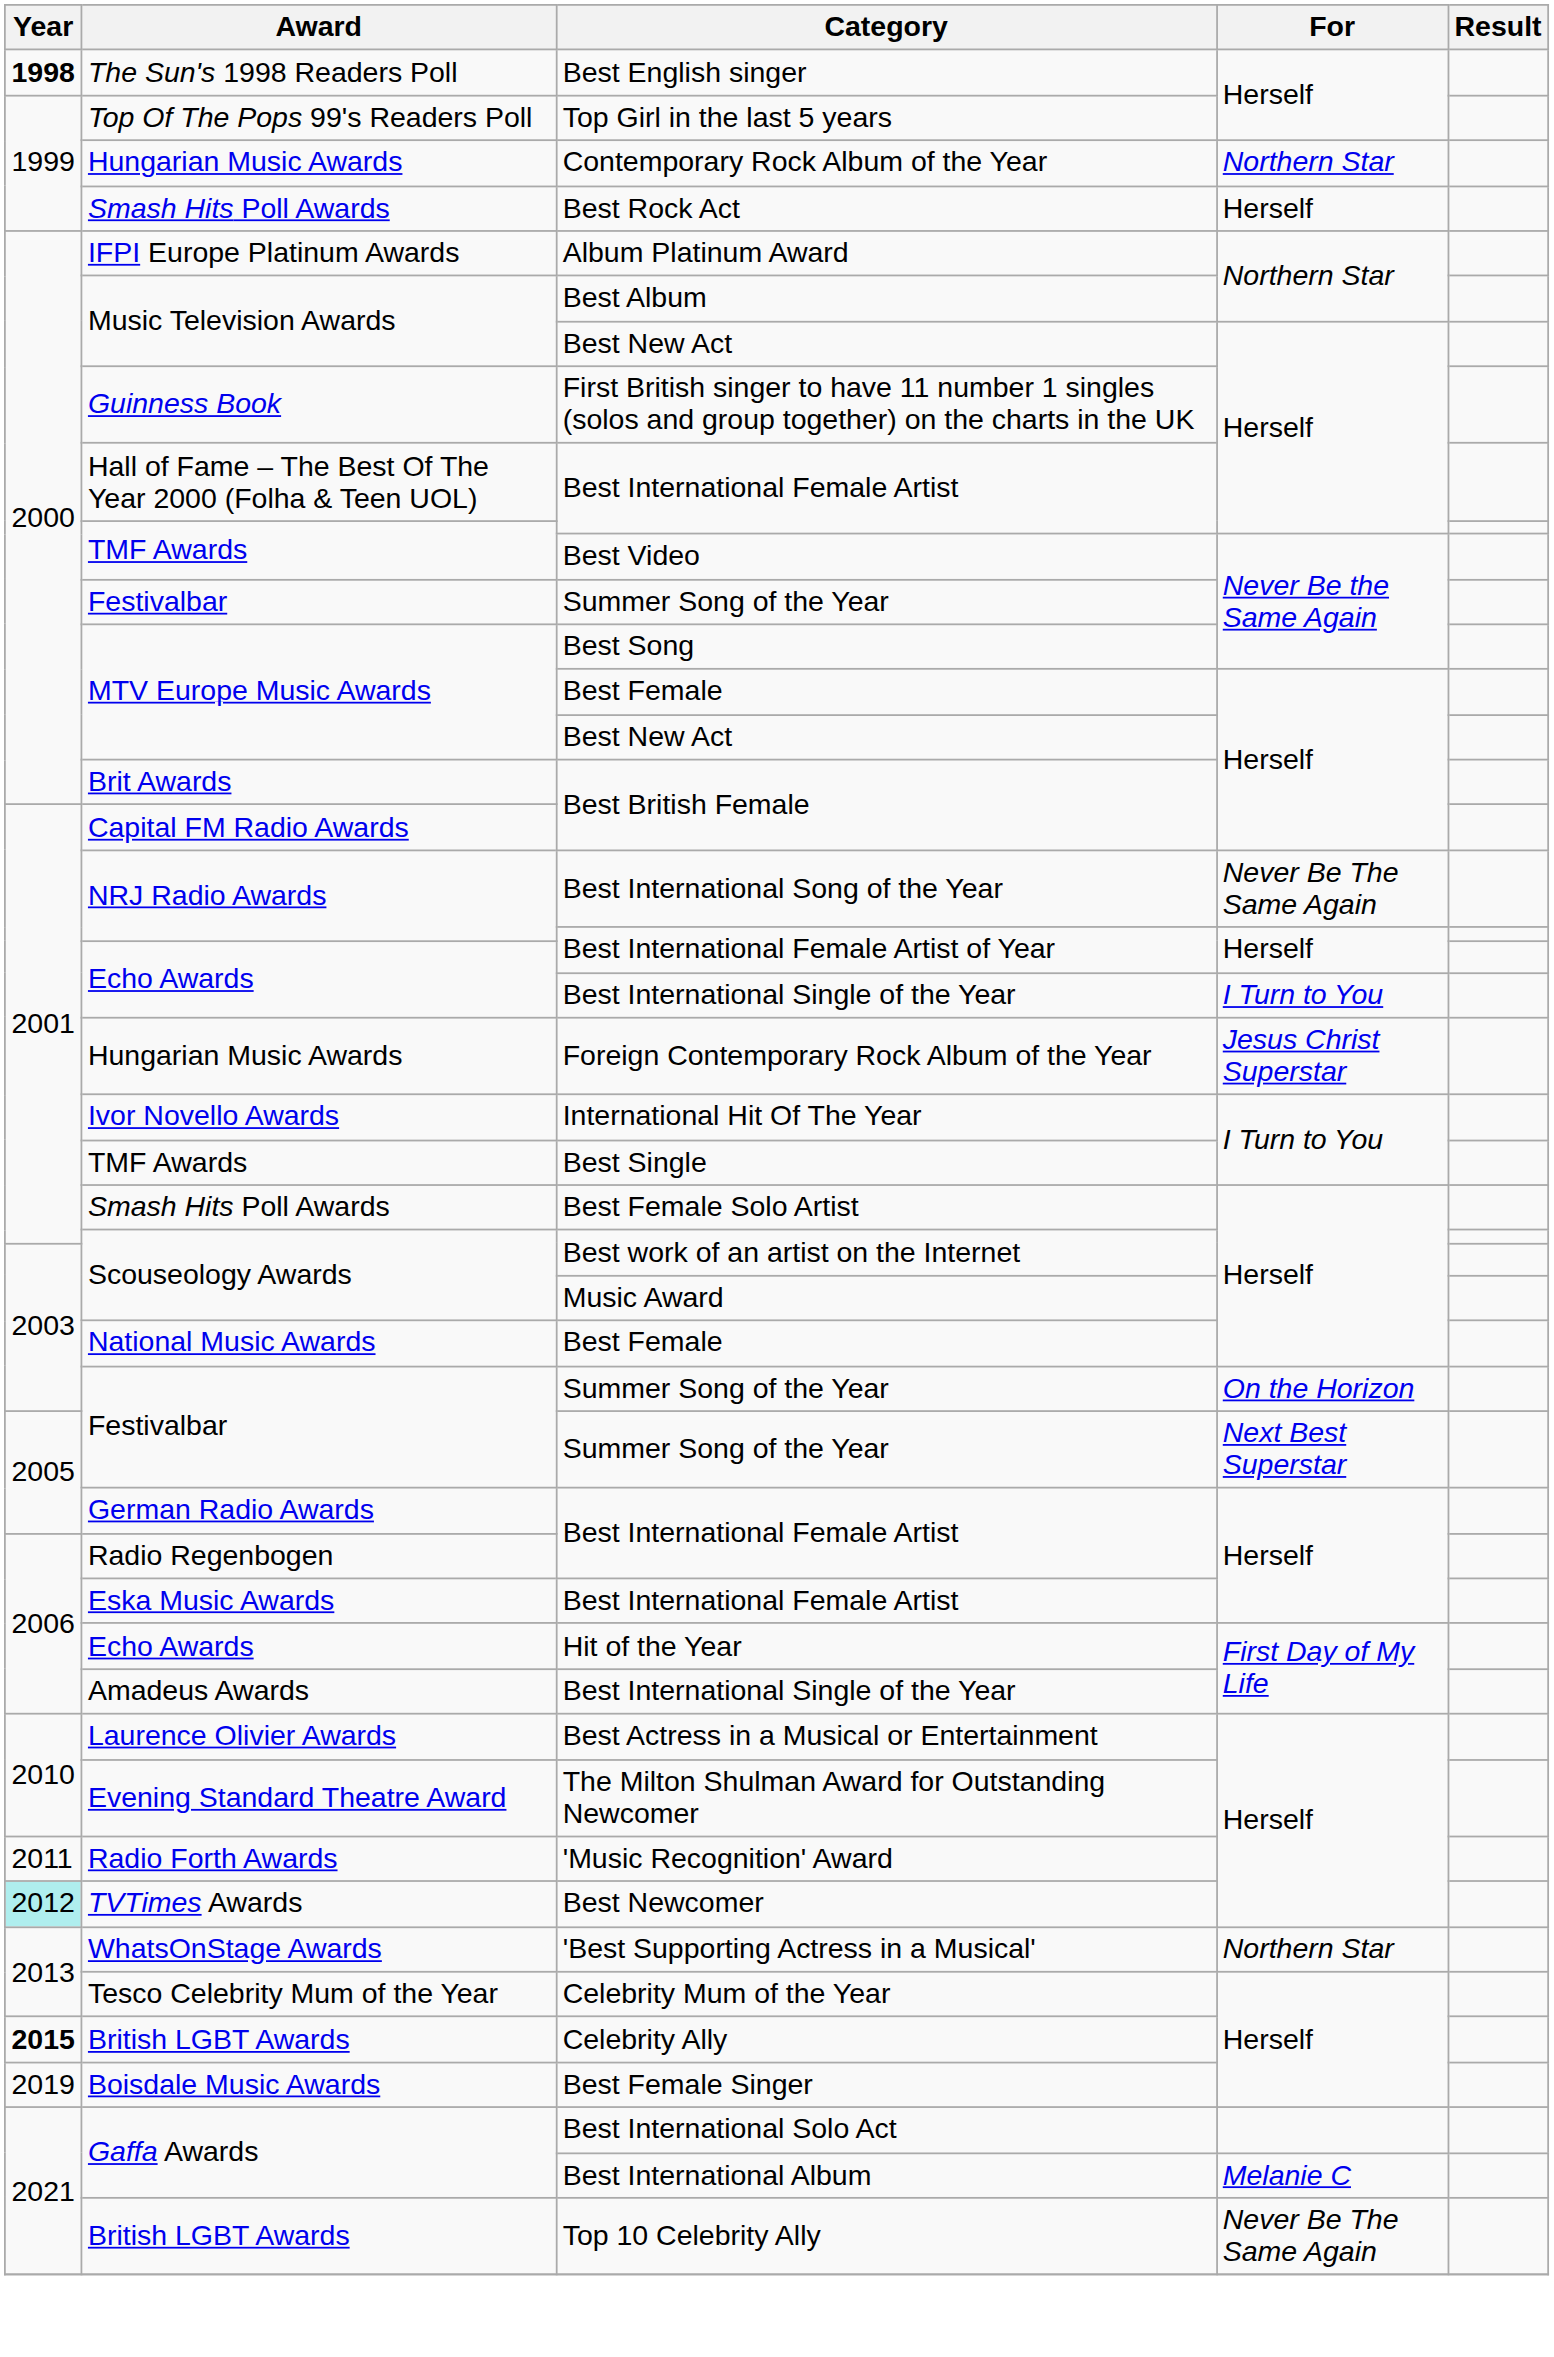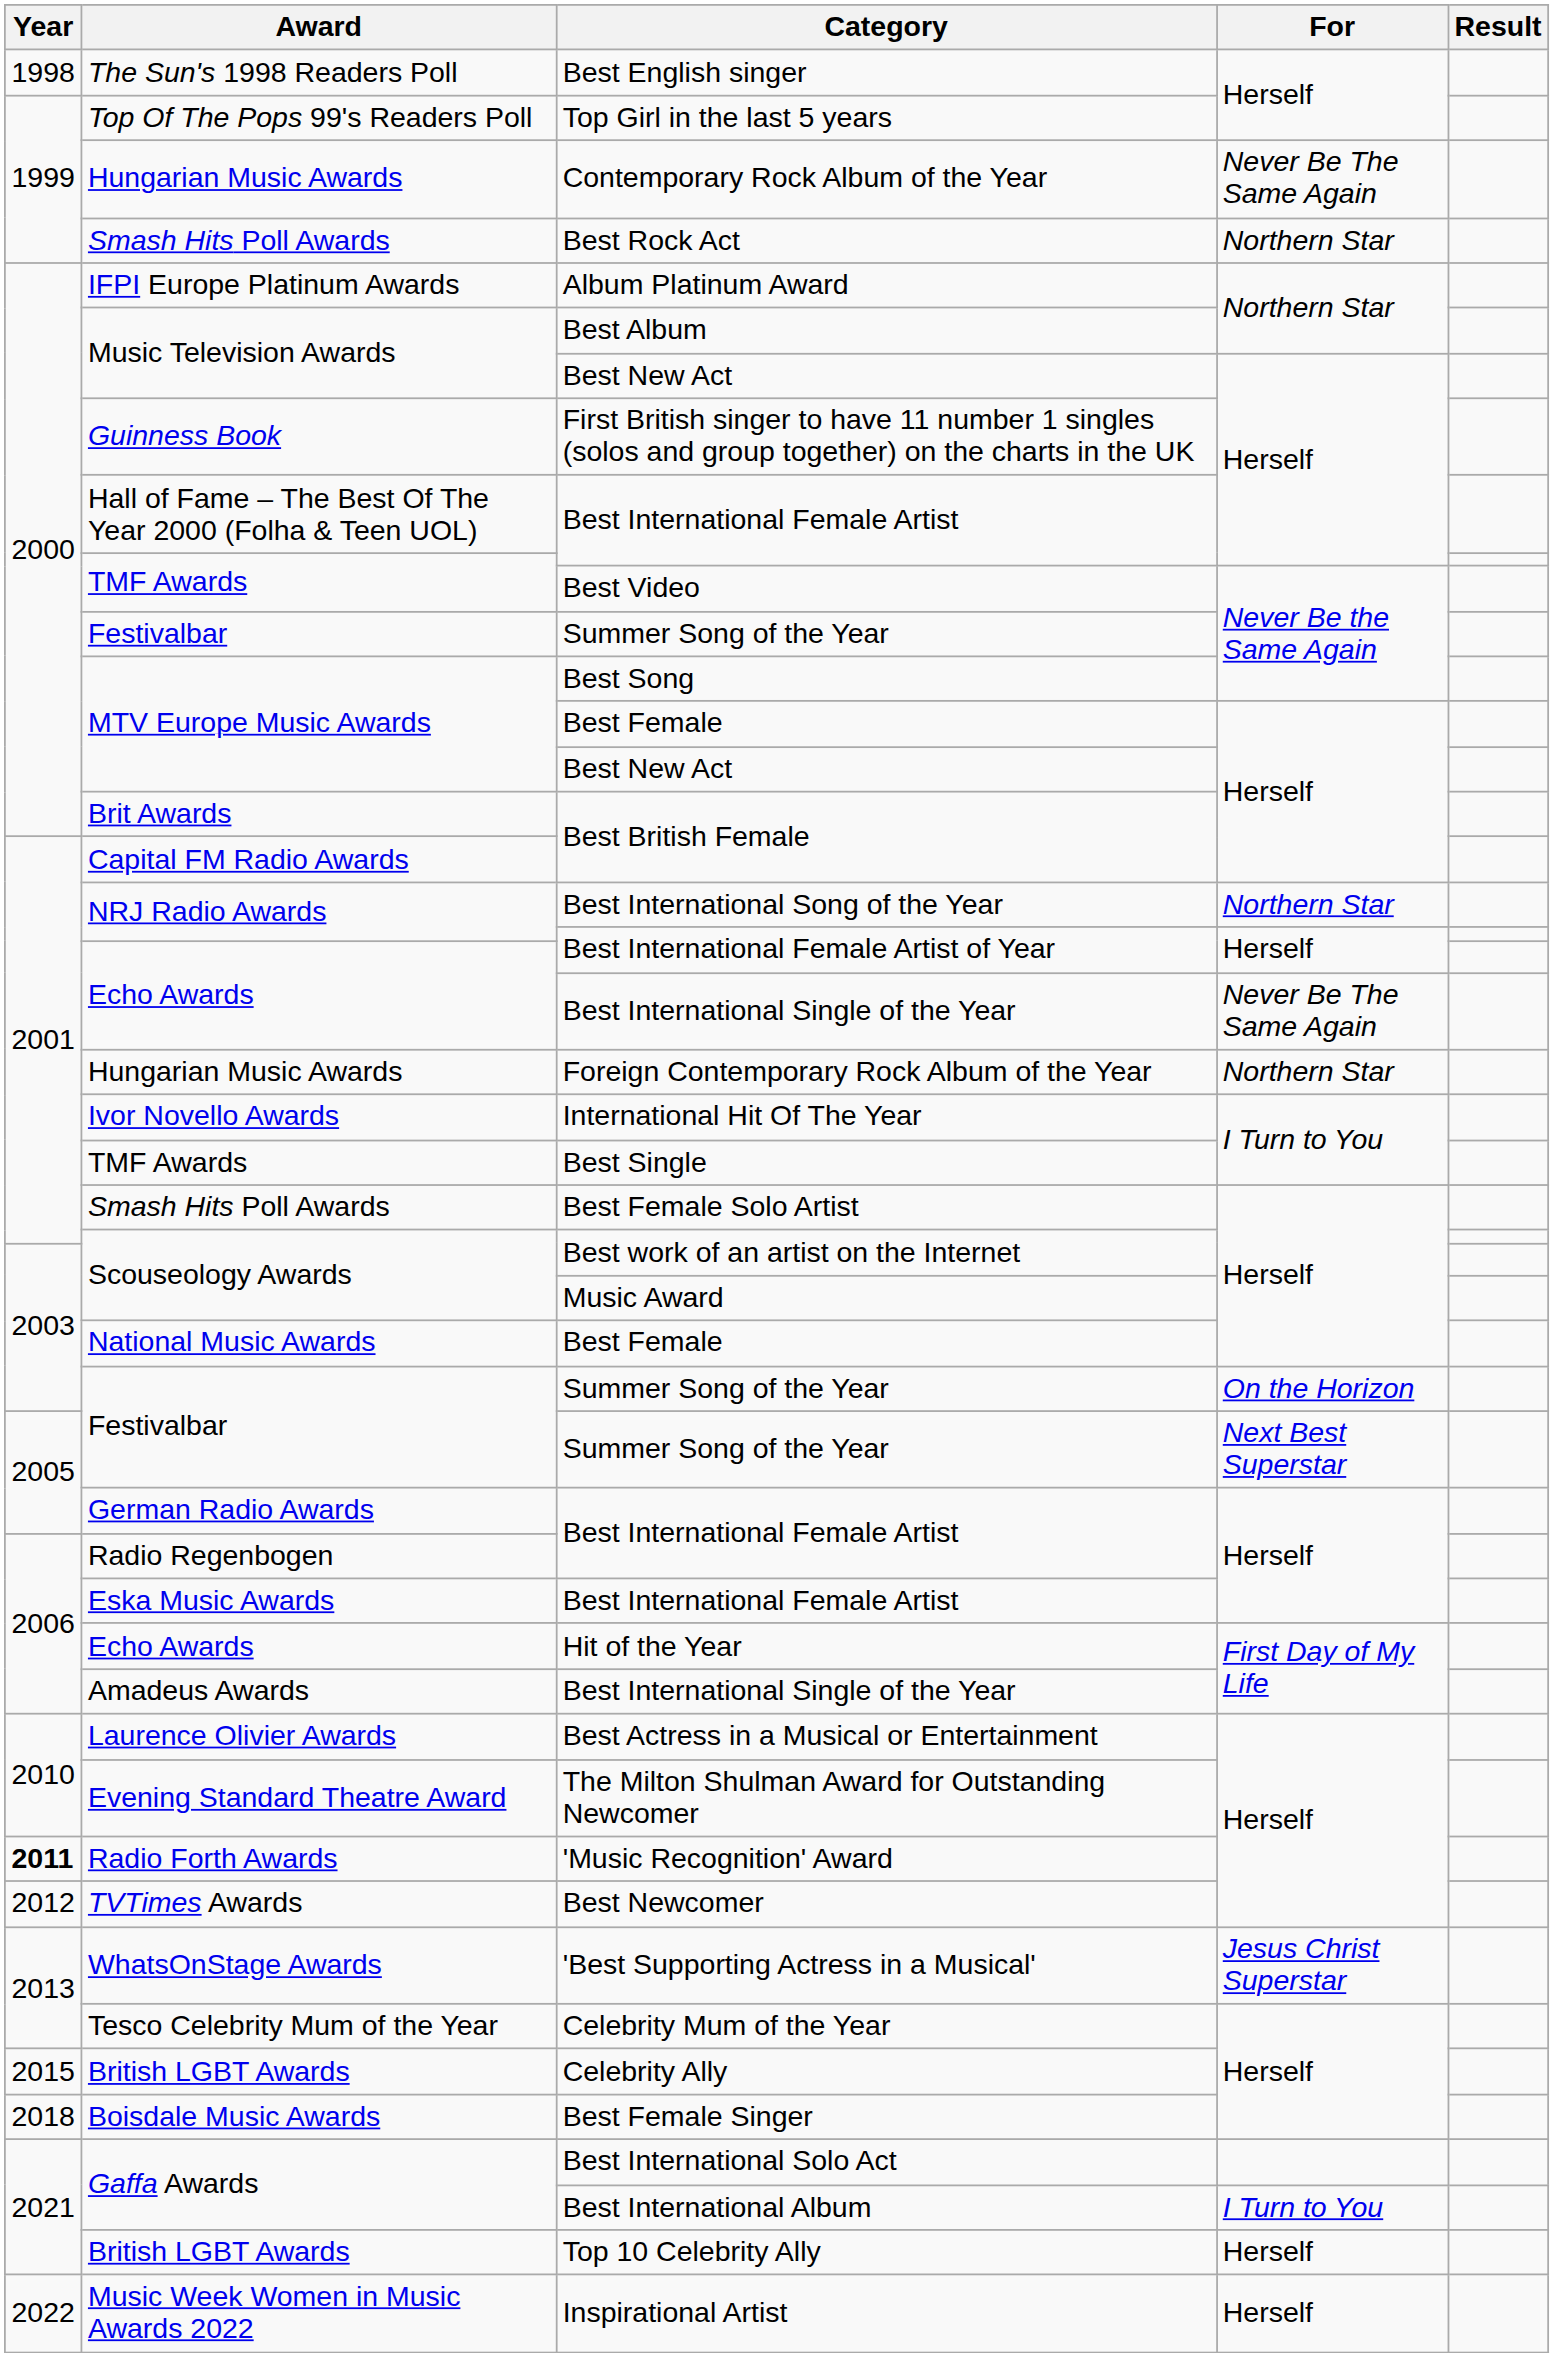 <table class="wikitable sortable">
 <tr>
 <th>Year</th>
 <th>Award</th>
 <th>Category</th>
 <th>For</th>
 <th>Result</th>
 </tr>
 <tr>
-<td><strong>1998</strong></td>
+<td>1998</td>
 <td><em>The Sun's</em> 1998 Readers Poll</td>
 <td>Best English singer</td>
 <td rowspan="2">Herself</td>
 <td></td>
 </tr>
 <tr>
 <td rowspan="3">1999</td>
 <td><em>Top Of The Pops</em> 99's Readers Poll</td>
 <td>Top Girl in the last 5 years</td>
 <td></td>
 </tr>
 <tr>
 <td><a href='#'>Hungarian Music Awards</a></td>
 <td>Contemporary Rock Album of the Year</td>
-<td><em><a href='#'>Northern Star</a></em></td>
+<td><em>Never Be The Same Again</em></td>
 <td></td>
 </tr>
 <tr>
 <td><a href='#'><em>Smash Hits</em> Poll Awards</a></td>
 <td>Best Rock Act</td>
-<td>Herself</td>
+<td><em>Northern Star</em></td>
 <td></td>
 </tr>
 <tr>
 <td rowspan="12">2000</td>
 <td><a href='#'>IFPI</a> Europe Platinum Awards</td>
 <td>Album Platinum Award</td>
 <td rowspan="2"><em>Northern Star</em></td>
 <td></td>
 </tr>
 <tr>
 <td rowspan="2">Music Television Awards</td>
 <td>Best Album</td>
 <td></td>
 </tr>
 <tr>
 <td>Best New Act</td>
 <td rowspan="4">Herself</td>
 <td></td>
 </tr>
 <tr>
 <td><em><a href='#'>Guinness Book</a></em></td>
 <td>First British singer to have 11 number 1 singles (solos and group together) on the charts in the UK</td>
 <td></td>
 </tr>
 <tr>
 <td>Hall of Fame – The Best Of The Year 2000 (Folha & Teen UOL)</td>
 <td rowspan="2">Best International Female Artist</td>
 <td></td>
 </tr>
 <tr>
 <td rowspan="2"><a href='#'>TMF Awards</a></td>
 <td></td>
 </tr>
 <tr>
 <td>Best Video</td>
 <td rowspan="3"><em><a href='#'>Never Be the Same Again</a></em></td>
 <td></td>
 </tr>
 <tr>
 <td><a href='#'>Festivalbar</a></td>
 <td>Summer Song of the Year</td>
 <td></td>
 </tr>
 <tr>
 <td rowspan="3"><a href='#'>MTV Europe Music Awards</a></td>
 <td>Best Song</td>
 <td></td>
 </tr>
 <tr>
 <td>Best Female</td>
 <td rowspan="4">Herself</td>
 <td></td>
 </tr>
 <tr>
 <td>Best New Act</td>
 <td></td>
 </tr>
 <tr>
 <td><a href='#'>Brit Awards</a></td>
 <td rowspan="2">Best British Female</td>
 <td></td>
 </tr>
 <tr>
 <td rowspan="10">2001</td>
 <td><a href='#'>Capital FM Radio Awards</a></td>
 <td></td>
 </tr>
 <tr>
 <td rowspan="2"><a href='#'>NRJ Radio Awards</a></td>
 <td>Best International Song of the Year</td>
-<td><em>Never Be The Same Again</em></td>
+<td><em><a href='#'>Northern Star</a></em></td>
 <td></td>
 </tr>
 <tr>
 <td rowspan="2">Best International Female Artist of Year</td>
 <td rowspan="2">Herself</td>
 <td></td>
 </tr>
 <tr>
 <td rowspan="2"><a href='#'>Echo Awards</a></td>
 <td></td>
 </tr>
 <tr>
 <td>Best International Single of the Year</td>
-<td><em><a href='#'>I Turn to You</a></em></td>
+<td><em>Never Be The Same Again</em></td>
 <td></td>
 </tr>
 <tr>
 <td>Hungarian Music Awards</td>
 <td>Foreign Contemporary Rock Album of the Year</td>
-<td><em><a href='#'>Jesus Christ Superstar</a></em></td>
+<td><em>Northern Star</em></td>
 <td></td>
 </tr>
 <tr>
 <td><a href='#'>Ivor Novello Awards</a></td>
 <td>International Hit Of The Year</td>
 <td rowspan="2"><em>I Turn to You</em></td>
 <td></td>
 </tr>
 <tr>
 <td>TMF Awards</td>
 <td>Best Single</td>
 <td></td>
 </tr>
 <tr>
 <td><em>Smash Hits</em> Poll Awards</td>
 <td>Best Female Solo Artist</td>
 <td rowspan="5">Herself</td>
 <td></td>
 </tr>
 <tr>
 <td rowspan="3">Scouseology Awards</td>
 <td rowspan="2">Best work of an artist on the Internet</td>
 <td></td>
 </tr>
 <tr>
 <td rowspan="4">2003</td>
 <td></td>
 </tr>
 <tr>
 <td>Music Award</td>
 <td></td>
 </tr>
 <tr>
 <td><a href='#'>National Music Awards</a></td>
 <td>Best Female</td>
 <td></td>
 </tr>
 <tr>
 <td rowspan="2">Festivalbar</td>
 <td>Summer Song of the Year</td>
 <td><em><a href='#'>On the Horizon</a></em></td>
 <td></td>
 </tr>
 <tr>
 <td rowspan="2">2005</td>
 <td>Summer Song of the Year</td>
 <td><em><a href='#'>Next Best Superstar</a></em></td>
 <td></td>
 </tr>
 <tr>
 <td><a href='#'>German Radio Awards</a></td>
 <td rowspan="2">Best International Female Artist</td>
 <td rowspan= "3">Herself</td>
 <td></td>
 </tr>
 <tr>
 <td rowspan="4">2006</td>
 <td>Radio Regenbogen</td>
 <td></td>
 </tr>
 <tr>
 <td><a href='#'>Eska Music Awards</a></td>
 <td>Best International Female Artist</td>
 <td></td>
 </tr>
 <tr>
 <td><a href='#'>Echo Awards</a></td>
 <td>Hit of the Year</td>
 <td rowspan="2"><em><a href='#'>First Day of My Life</a></em></td>
 <td></td>
 </tr>
 <tr>
 <td>Amadeus Awards</td>
 <td>Best International Single of the Year</td>
 <td></td>
 </tr>
 <tr>
 <td rowspan="2">2010</td>
 <td><a href='#'>Laurence Olivier Awards</a></td>
 <td>Best Actress in a Musical or Entertainment</td>
 <td rowspan="4">Herself</td>
 <td></td>
 </tr>
 <tr>
 <td><a href='#'>Evening Standard Theatre Award</a></td>
 <td>The Milton Shulman Award for Outstanding Newcomer</td>
 <td></td>
 </tr>
 <tr>
-<td>2011</td>
+<td><strong>2011</strong></td>
 <td><a href='#'>Radio Forth Awards</a></td>
 <td>'Music Recognition' Award</td>
 <td></td>
 </tr>
 <tr>
-<td style="background: paleturquoise;">2012</td>
+<td>2012</td>
 <td><em><a href='#'>TVTimes</a></em> Awards</td>
 <td>Best Newcomer</td>
 <td></td>
 </tr>
 <tr>
 <td rowspan="2">2013</td>
 <td><a href='#'>WhatsOnStage Awards</a></td>
 <td>'Best Supporting Actress in a Musical'</td>
-<td><em>Northern Star</em></td>
+<td><em><a href='#'>Jesus Christ Superstar</a></em></td>
 <td></td>
 </tr>
 <tr>
 <td>Tesco Celebrity Mum of the Year</td>
 <td>Celebrity Mum of the Year</td>
 <td rowspan=3>Herself</td>
 <td></td>
 </tr>
 <tr>
-<td><strong>2015</strong></td>
+<td>2015</td>
 <td><a href='#'>British LGBT Awards</a></td>
 <td>Celebrity Ally</td>
 <td></td>
 </tr>
 <tr>
-<td>2019</td>
+<td>2018</td>
 <td><a href='#'>Boisdale Music Awards</a></td>
 <td>Best Female Singer</td>
 <td></td>
 </tr>
 <tr>
 <td rowspan=3>2021</td>
 <td rowspan=2><em><a href='#'>Gaffa</a></em> Awards</td>
 <td>Best International Solo Act</td>
 <td></td>
 </tr>
 <tr>
 <td>Best International Album</td>
-<td><em><a href='#'>Melanie C</a></em></td>
+<td><em><a href='#'>I Turn to You</a></em></td>
 <td></td>
 </tr>
 <tr>
 <td><a href='#'>British LGBT Awards</a></td>
 <td>Top 10 Celebrity Ally</td>
-<td><em>Never Be The Same Again</em></td>
+<td>Herself</td>
+<td></td>
+</tr>
+<tr>
+<td>2022</td>
+<td><a href='#'>Music Week Women in Music Awards 2022</a></td>
+<td>Inspirational Artist</td>
+<td>Herself</td>
 <td></td>
 </tr>
 <tr>
 </tr>
 </table>
